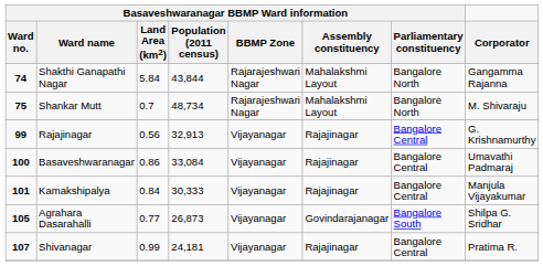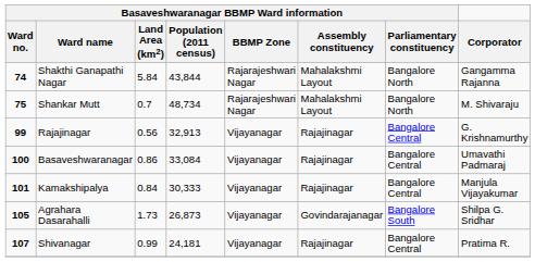 <table class="wikitable" border="1"  style="float:center; font-size:85%; margin:1em;">
 <tr>
 <th colspan="7" align="center"><strong>Basaveshwaranagar BBMP Ward information</strong></th>
 </tr>
 <tr>
 <th>Ward no.</th>
 <th>Ward name</th>
 <th>Land Area (km<sup>2</sup>)</th>
 <th>Population (2011 census)</th>
 <th>BBMP Zone</th>
 <th>Assembly constituency</th>
 <th>Parliamentary constituency</th>
 <th>Corporator</th>
 </tr>
 <tr>
 <td align="center"><strong>74</strong></td>
 <td>Shakthi Ganapathi Nagar</td>
 <td>5.84</td>
 <td>43,844</td>
 <td>Rajarajeshwari Nagar</td>
 <td>Mahalakshmi Layout</td>
 <td>Bangalore North</td>
 <td>Gangamma Rajanna</td>
 </tr>
 <tr>
 <td align="center"><strong>75</strong></td>
 <td>Shankar Mutt</td>
 <td>0.7</td>
 <td>48,734</td>
 <td>Rajarajeshwari Nagar</td>
 <td>Mahalakshmi Layout</td>
 <td>Bangalore North</td>
 <td>M. Shivaraju</td>
 </tr>
 <tr>
 <td align="center"><strong>99</strong></td>
 <td>Rajajinagar</td>
 <td>0.56</td>
 <td>32,913</td>
 <td>Vijayanagar</td>
 <td>Rajajinagar</td>
 <td><a href='#'>Bangalore Central</a></td>
 <td>G. Krishnamurthy</td>
 </tr>
 <tr>
 <td align="center"><strong>100</strong></td>
 <td>Basaveshwaranagar</td>
 <td>0.86</td>
 <td>33,084</td>
 <td>Vijayanagar</td>
 <td>Rajajinagar</td>
 <td>Bangalore Central</td>
 <td>Umavathi Padmaraj</td>
 </tr>
 <tr>
 <td align="center"><strong>101</strong></td>
 <td>Kamakshipalya</td>
 <td>0.84</td>
 <td>30,333</td>
 <td>Vijayanagar</td>
 <td>Rajajinagar</td>
 <td>Bangalore Central</td>
 <td>Manjula Vijayakumar</td>
 </tr>
 <tr>
 <td align="center"><strong>105</strong></td>
 <td>Agrahara Dasarahalli</td>
-<td>0.77</td>
+<td>1.73</td>
 <td>26,873</td>
 <td>Vijayanagar</td>
 <td>Govindarajanagar</td>
 <td><a href='#'>Bangalore South</a></td>
 <td>Shilpa G. Sridhar</td>
 </tr>
 <tr>
 <td align="center"><strong>107</strong></td>
 <td>Shivanagar</td>
 <td>0.99</td>
 <td>24,181</td>
 <td>Vijayanagar</td>
 <td>Rajajinagar</td>
 <td>Bangalore Central</td>
 <td>Pratima R.</td>
 </tr>
 <tr>
 </tr>
 </table>
